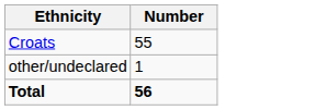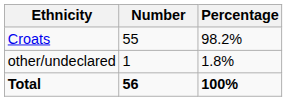 <table class="wikitable">
 <tr>
 <th width="100px">Ethnicity</th>
 <th width="80px">Number</th>
+<th width="80px">Percentage</th>
 </tr>
 <tr>
 <td><a href='#'>Croats</a></td>
 <td>55</td>
+<td>98.2%</td>
 </tr>
 <tr>
 <td>other/undeclared</td>
 <td>1</td>
+<td>1.8%</td>
 </tr>
 <tr>
 <td><strong>Total</strong></td>
 <td><strong>56</strong></td>
+<td><strong>100%</strong></td>
 </tr>
 </table>
